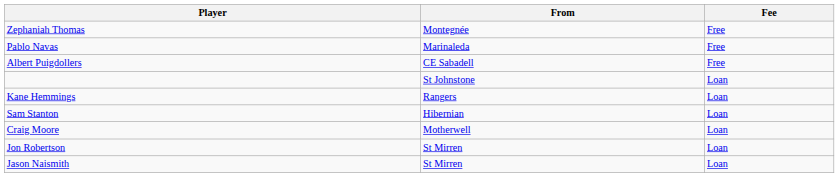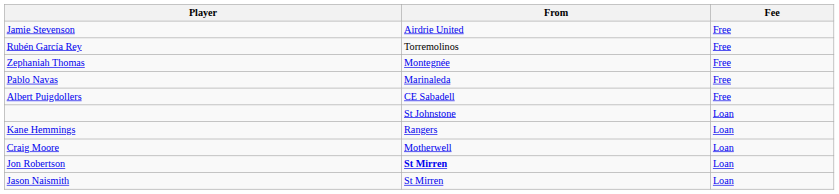 <table class="wikitable" style="text-align:center; font-size:95%;width:98%; text-align:left">
 <tr>
 <th>Player</th>
 <th>From</th>
 <th>Fee</th>
+</tr>
+<tr>
+<td> <a href='#'>Jamie Stevenson</a></td>
+<td> <a href='#'>Airdrie United</a></td>
+<td><a href='#'>Free</a></td>
+</tr>
+<tr>
+<td> <a href='#'>Rubén García Rey</a></td>
+<td> Torremolinos</td>
+<td><a href='#'>Free</a></td>
 </tr>
 <tr>
 <td> <a href='#'>Zephaniah Thomas</a></td>
 <td> <a href='#'>Montegnée</a></td>
 <td><a href='#'>Free</a></td>
 </tr>
 <tr>
 <td> <a href='#'>Pablo Navas</a></td>
 <td> <a href='#'>Marinaleda</a></td>
 <td><a href='#'>Free</a></td>
 </tr>
 <tr>
 <td> <a href='#'>Albert Puigdollers</a></td>
 <td> <a href='#'>CE Sabadell</a></td>
 <td><a href='#'>Free</a></td>
 </tr>
 <tr>
 <td> </td>
 <td> <a href='#'>St Johnstone</a></td>
 <td><a href='#'>Loan</a></td>
 </tr>
 <tr>
 <td> <a href='#'>Kane Hemmings</a></td>
 <td> <a href='#'>Rangers</a></td>
 <td><a href='#'>Loan</a></td>
 </tr>
 <tr>
-<td> <a href='#'>Sam Stanton</a></td>
-<td> <a href='#'>Hibernian</a></td>
-<td><a href='#'>Loan</a></td>
-</tr>
-<tr>
 <td> <a href='#'>Craig Moore</a></td>
 <td> <a href='#'>Motherwell</a></td>
 <td><a href='#'>Loan</a></td>
 </tr>
 <tr>
 <td> <a href='#'>Jon Robertson</a></td>
-<td> <a href='#'>St Mirren</a></td>
+<td><strong> <a href='#'>St Mirren</a></strong></td>
 <td><a href='#'>Loan</a></td>
 </tr>
 <tr>
 <td> <a href='#'>Jason Naismith</a></td>
 <td> <a href='#'>St Mirren</a></td>
 <td><a href='#'>Loan</a></td>
 </tr>
 </table>
